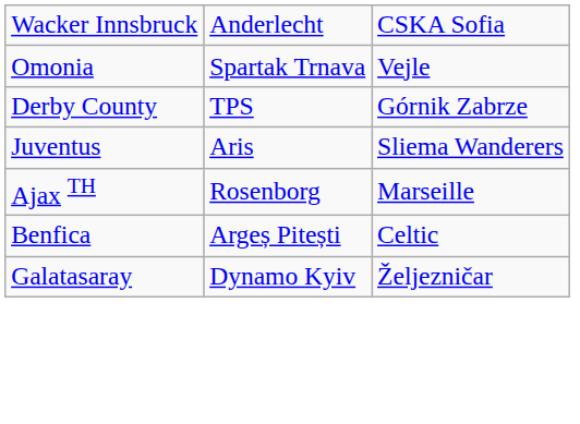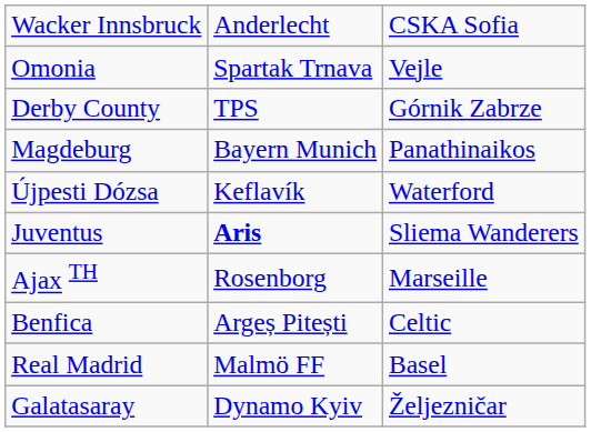 <table class="wikitable">
 <tr>
 <td> <a href='#'>Wacker Innsbruck</a> </td>
 <td> <a href='#'>Anderlecht</a> </td>
 <td> <a href='#'>CSKA Sofia</a> </td>
 </tr>
 <tr>
 <td> <a href='#'>Omonia</a> </td>
 <td> <a href='#'>Spartak Trnava</a> </td>
 <td> <a href='#'>Vejle</a> </td>
 </tr>
 <tr>
 <td> <a href='#'>Derby County</a> </td>
 <td> <a href='#'>TPS</a> </td>
 <td> <a href='#'>Górnik Zabrze</a> </td>
 </tr>
 <tr>
+<td> <a href='#'>Magdeburg</a> </td>
+<td> <a href='#'>Bayern Munich</a> </td>
+<td> <a href='#'>Panathinaikos</a> </td>
+</tr>
+<tr>
+<td> <a href='#'>Újpesti Dózsa</a> </td>
+<td> <a href='#'>Keflavík</a> </td>
+<td> <a href='#'>Waterford</a> </td>
+</tr>
+<tr>
 <td> <a href='#'>Juventus</a> </td>
-<td> <a href='#'>Aris</a> </td>
+<td><strong> <a href='#'>Aris</a> </strong></td>
 <td> <a href='#'>Sliema Wanderers</a> </td>
 </tr>
 <tr>
 <td> <a href='#'>Ajax</a> <sup><a href='#'>TH</a></sup></td>
 <td> <a href='#'>Rosenborg</a> </td>
 <td> <a href='#'>Marseille</a> </td>
 </tr>
 <tr>
 <td> <a href='#'>Benfica</a> </td>
 <td> <a href='#'>Argeș Pitești</a> </td>
 <td> <a href='#'>Celtic</a> </td>
 </tr>
 <tr>
+<td> <a href='#'>Real Madrid</a> </td>
+<td> <a href='#'>Malmö FF</a> </td>
+<td> <a href='#'>Basel</a> </td>
+</tr>
+<tr>
 <td> <a href='#'>Galatasaray</a> </td>
 <td> <a href='#'>Dynamo Kyiv</a> </td>
 <td> <a href='#'>Željezničar</a> </td>
 </tr>
 </table>
